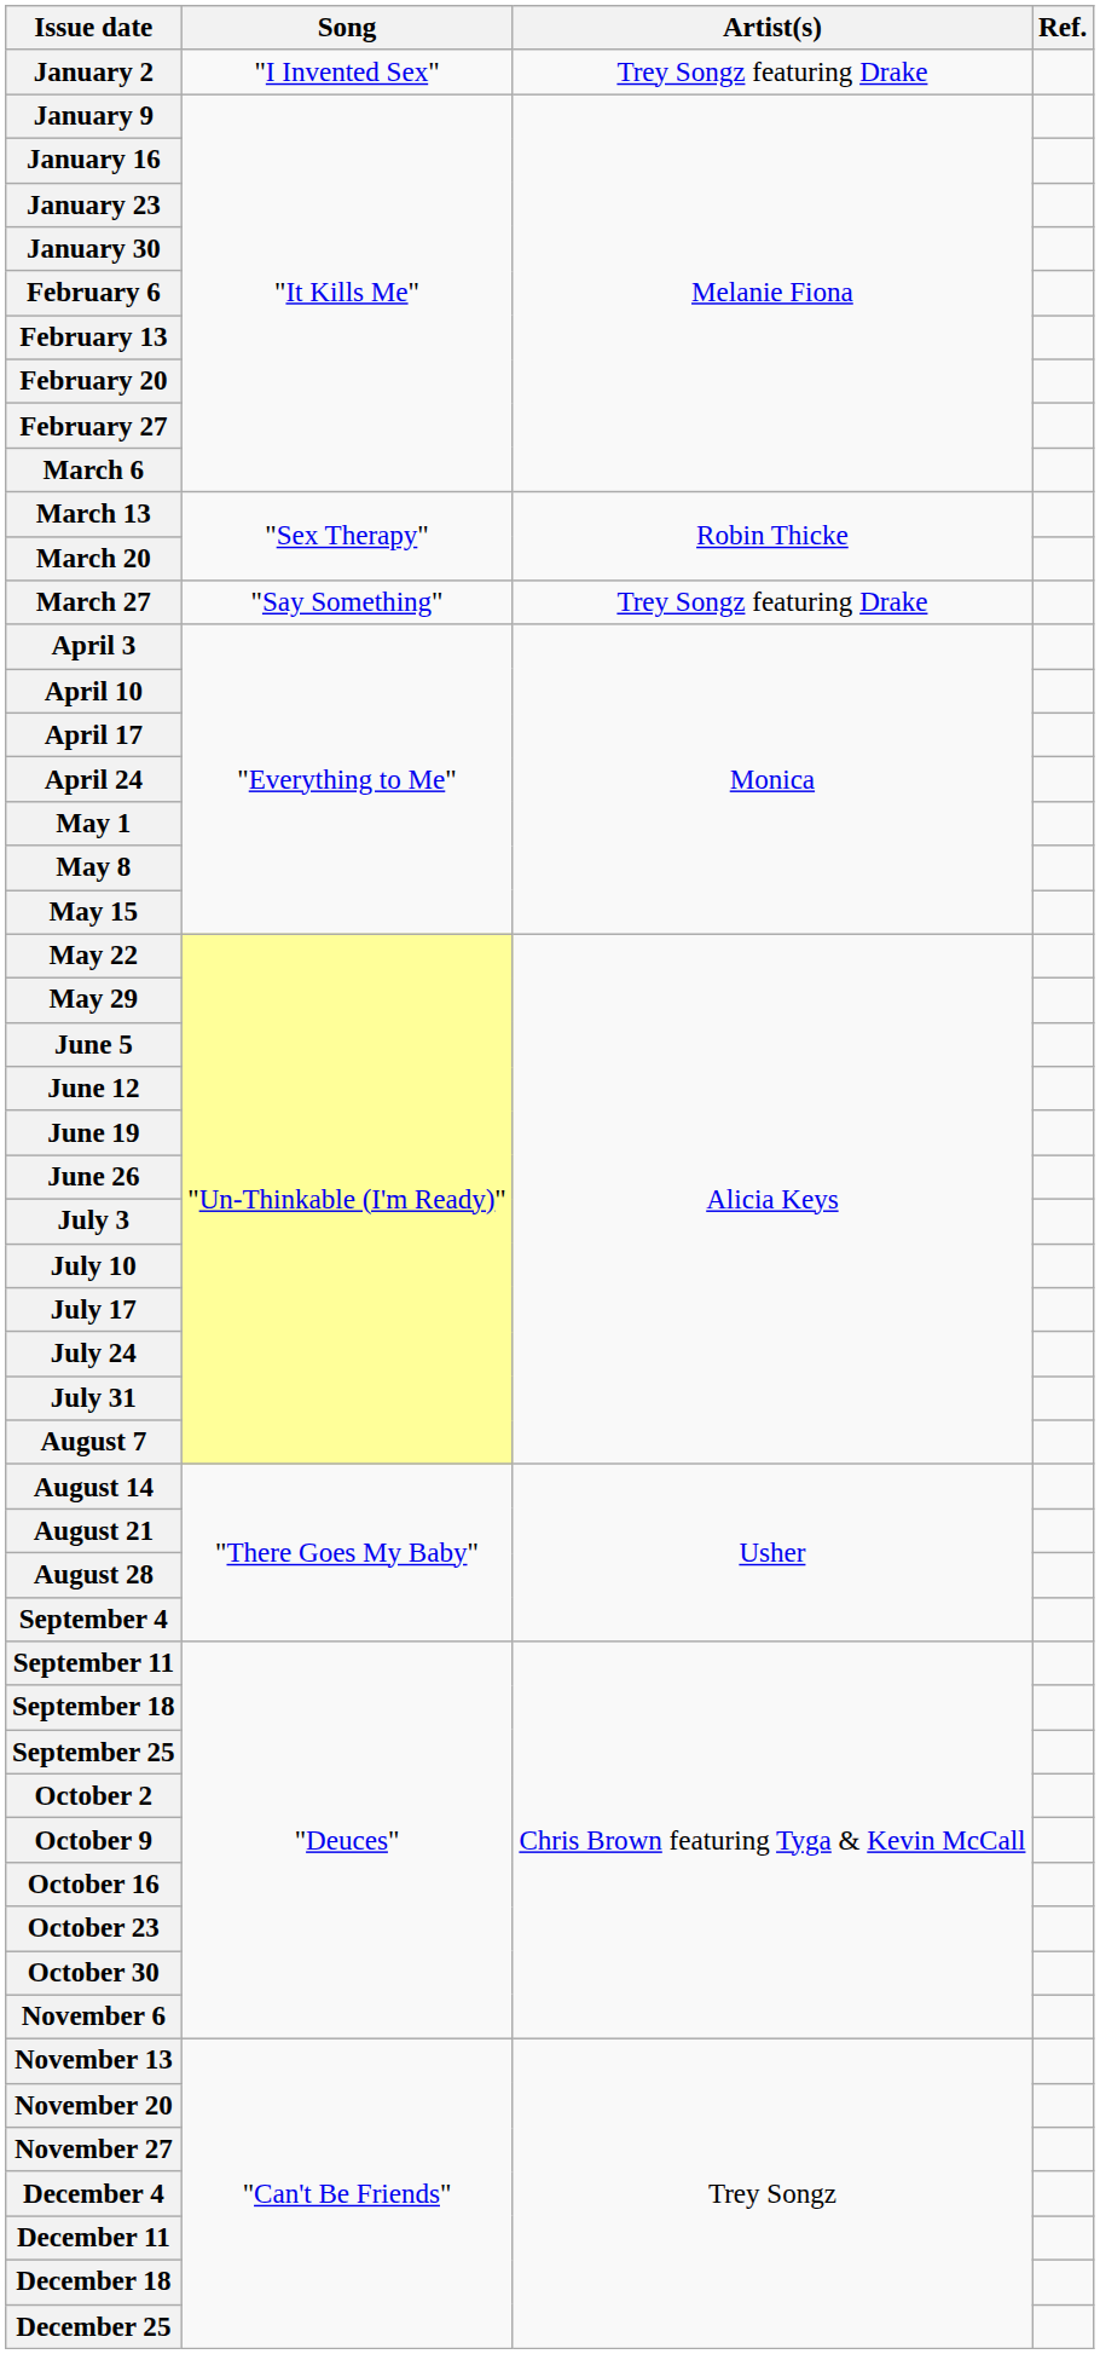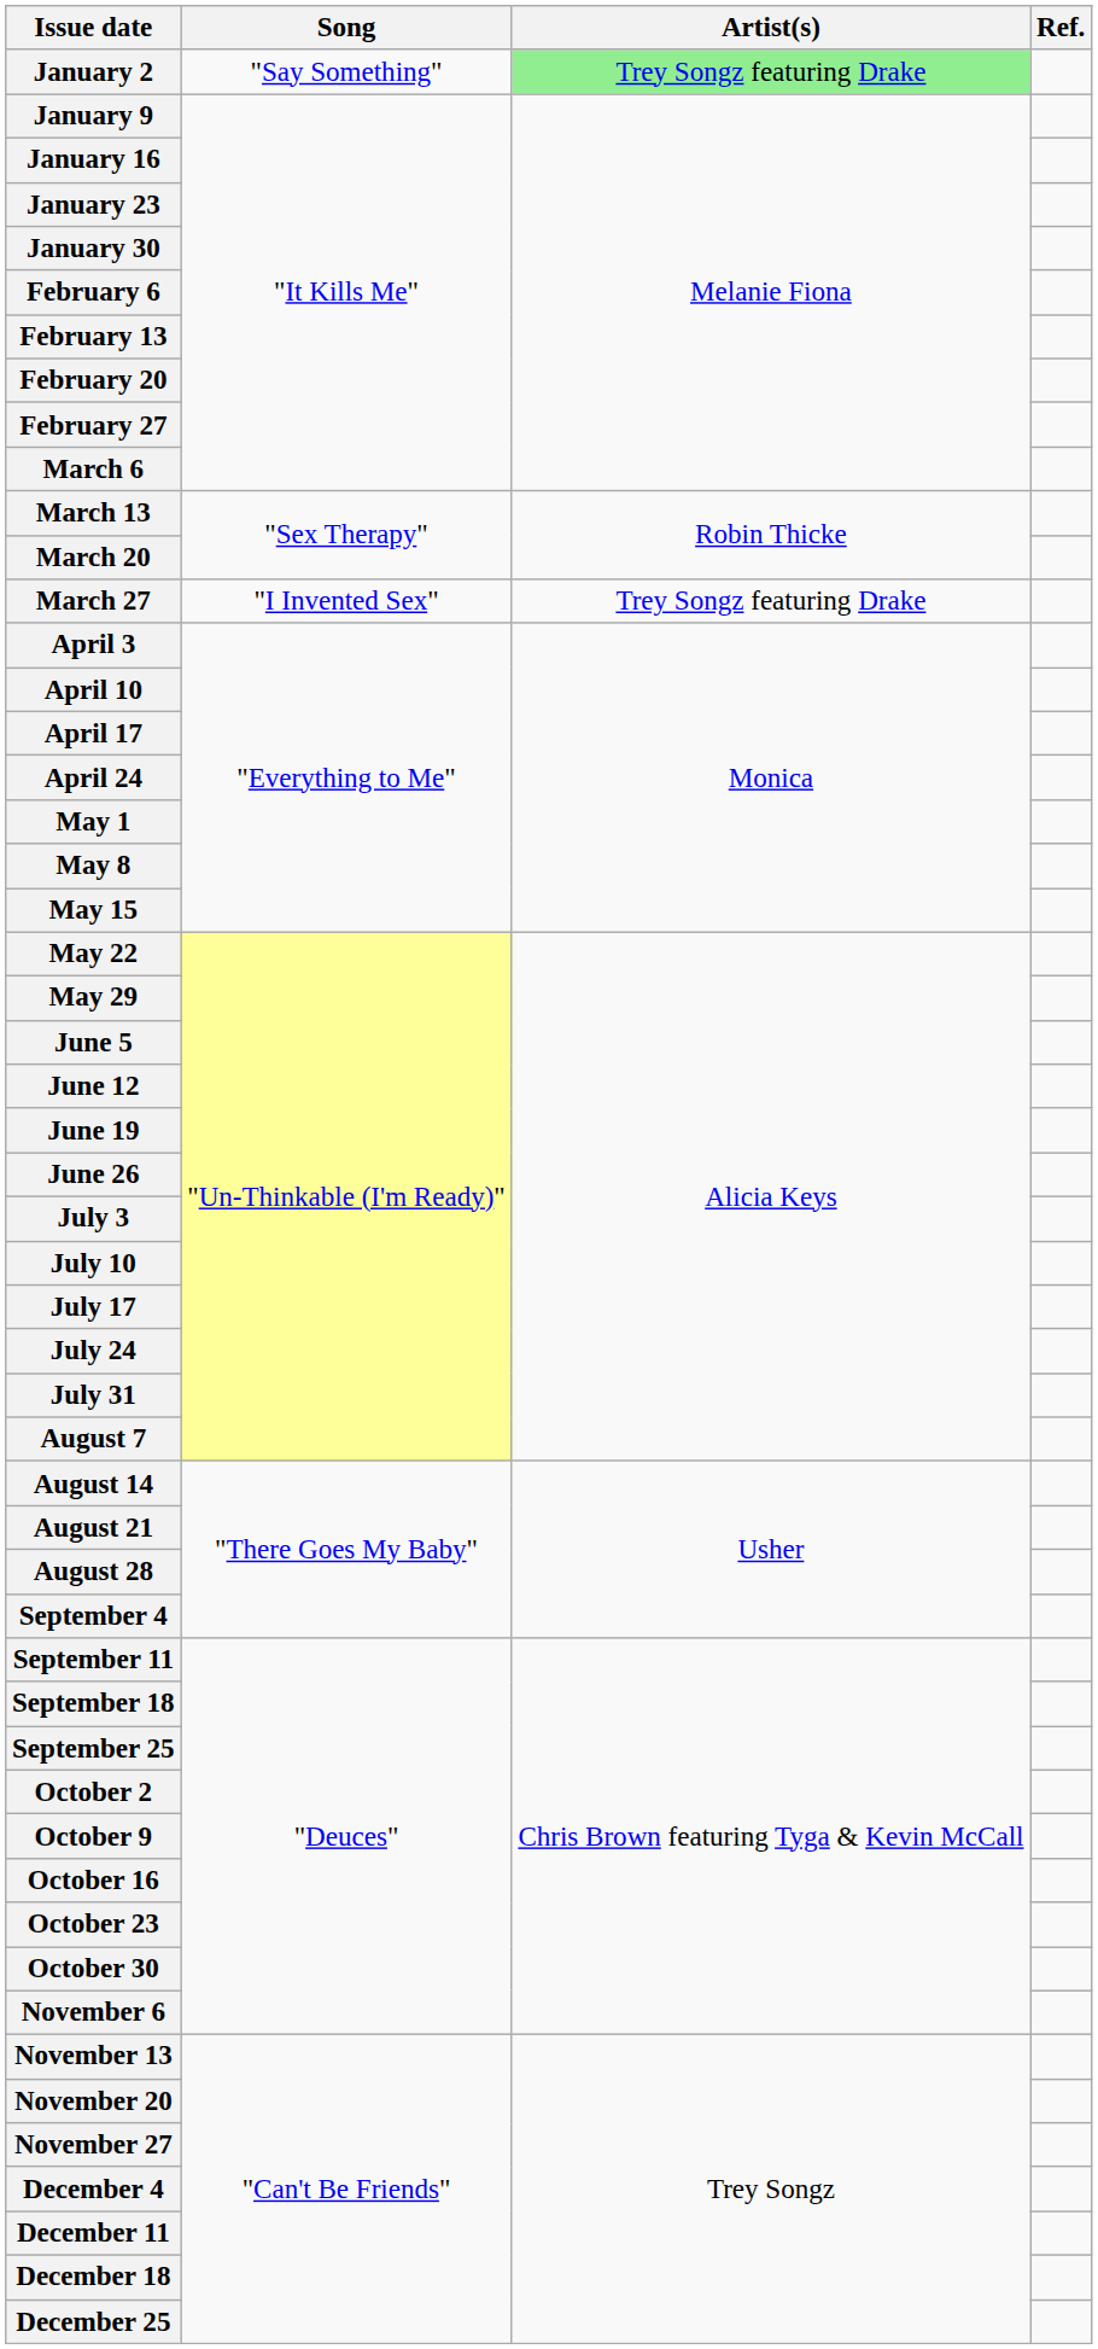 <table class="wikitable plainrowheaders" style="text-align:center;">
 <tr>
 <th scope="col">Issue date</th>
 <th scope="col">Song</th>
 <th scope="col">Artist(s)</th>
 <th scope="col">Ref.</th>
 </tr>
 <tr>
 <th scope=row>January 2</th>
-<td>"<a href='#'>I Invented Sex</a>"</td>
-<td><a href='#'>Trey Songz</a> featuring <a href='#'>Drake</a></td>
+<td>"<a href='#'>Say Something</a>"</td>
+<td style="background: lightgreen;"><a href='#'>Trey Songz</a> featuring <a href='#'>Drake</a></td>
 <td></td>
 </tr>
 <tr>
 <th scope=row>January 9</th>
 <td rowspan="9">"<a href='#'>It Kills Me</a>"</td>
 <td rowspan="9"><a href='#'>Melanie Fiona</a></td>
 <td></td>
 </tr>
 <tr>
 <th scope=row>January 16</th>
 <td></td>
 </tr>
 <tr>
 <th scope=row>January 23</th>
 <td></td>
 </tr>
 <tr>
 <th scope=row>January 30</th>
 <td></td>
 </tr>
 <tr>
 <th scope=row>February 6</th>
 <td></td>
 </tr>
 <tr>
 <th scope=row>February 13</th>
 <td></td>
 </tr>
 <tr>
 <th scope=row>February 20</th>
 <td></td>
 </tr>
 <tr>
 <th scope=row>February 27</th>
 <td></td>
 </tr>
 <tr>
 <th scope=row>March 6</th>
 <td></td>
 </tr>
 <tr>
 <th scope=row>March 13</th>
 <td rowspan="2">"<a href='#'>Sex Therapy</a>"</td>
 <td rowspan="2"><a href='#'>Robin Thicke</a></td>
 <td></td>
 </tr>
 <tr>
 <th scope=row>March 20</th>
 <td></td>
 </tr>
 <tr>
 <th scope=row>March 27</th>
-<td>"<a href='#'>Say Something</a>"</td>
+<td>"<a href='#'>I Invented Sex</a>"</td>
 <td><a href='#'>Trey Songz</a> featuring <a href='#'>Drake</a></td>
 <td></td>
 </tr>
 <tr>
 <th scope=row>April 3</th>
 <td rowspan="7">"<a href='#'>Everything to Me</a>"</td>
 <td rowspan="7"><a href='#'>Monica</a></td>
 <td></td>
 </tr>
 <tr>
 <th scope=row>April 10</th>
 <td></td>
 </tr>
 <tr>
 <th scope=row>April 17</th>
 <td></td>
 </tr>
 <tr>
 <th scope=row>April 24</th>
 <td></td>
 </tr>
 <tr>
 <th scope=row>May 1</th>
 <td></td>
 </tr>
 <tr>
 <th scope=row>May 8</th>
 <td></td>
 </tr>
 <tr>
 <th scope=row>May 15</th>
 <td></td>
 </tr>
 <tr>
 <th scope=row>May 22</th>
 <td rowspan="12" bgcolor=#FFFF99>"<a href='#'>Un-Thinkable (I'm Ready)</a>" </td>
 <td rowspan="12"><a href='#'>Alicia Keys</a></td>
 <td></td>
 </tr>
 <tr>
 <th scope=row>May 29</th>
 <td></td>
 </tr>
 <tr>
 <th scope=row>June 5</th>
 <td></td>
 </tr>
 <tr>
 <th scope=row>June 12</th>
 <td></td>
 </tr>
 <tr>
 <th scope=row>June 19</th>
 <td></td>
 </tr>
 <tr>
 <th scope=row>June 26</th>
 <td></td>
 </tr>
 <tr>
 <th scope=row>July 3</th>
 <td></td>
 </tr>
 <tr>
 <th scope=row>July 10</th>
 <td></td>
 </tr>
 <tr>
 <th scope=row>July 17</th>
 <td></td>
 </tr>
 <tr>
 <th scope=row>July 24</th>
 <td></td>
 </tr>
 <tr>
 <th scope=row>July 31</th>
 <td></td>
 </tr>
 <tr>
 <th scope=row>August 7</th>
 <td></td>
 </tr>
 <tr>
 <th scope=row>August 14</th>
 <td rowspan="4">"<a href='#'>There Goes My Baby</a>"</td>
 <td rowspan="4"><a href='#'>Usher</a></td>
 <td></td>
 </tr>
 <tr>
 <th scope=row>August 21</th>
 <td></td>
 </tr>
 <tr>
 <th scope=row>August 28</th>
 <td></td>
 </tr>
 <tr>
 <th scope=row>September 4</th>
 <td></td>
 </tr>
 <tr>
 <th scope=row>September 11</th>
 <td rowspan="9">"<a href='#'>Deuces</a>"</td>
 <td rowspan="9"><a href='#'>Chris Brown</a> featuring <a href='#'>Tyga</a> & <a href='#'>Kevin McCall</a></td>
 <td></td>
 </tr>
 <tr>
 <th scope=row>September 18</th>
 <td></td>
 </tr>
 <tr>
 <th scope=row>September 25</th>
 <td></td>
 </tr>
 <tr>
 <th scope=row>October 2</th>
 <td></td>
 </tr>
 <tr>
 <th scope=row>October 9</th>
 <td></td>
 </tr>
 <tr>
 <th scope=row>October 16</th>
 <td></td>
 </tr>
 <tr>
 <th scope=row>October 23</th>
 <td></td>
 </tr>
 <tr>
 <th scope=row>October 30</th>
 <td></td>
 </tr>
 <tr>
 <th scope=row>November 6</th>
 <td></td>
 </tr>
 <tr>
 <th scope=row>November 13</th>
 <td rowspan="7">"<a href='#'>Can't Be Friends</a>"</td>
 <td rowspan="7">Trey Songz</td>
 <td></td>
 </tr>
 <tr>
 <th scope=row>November 20</th>
 <td></td>
 </tr>
 <tr>
 <th scope=row>November 27</th>
 <td></td>
 </tr>
 <tr>
 <th scope=row>December 4</th>
 <td></td>
 </tr>
 <tr>
 <th scope=row>December 11</th>
 <td></td>
 </tr>
 <tr>
 <th scope=row>December 18</th>
 <td></td>
 </tr>
 <tr>
 <th scope=row>December 25</th>
 <td></td>
 </tr>
 </table>
